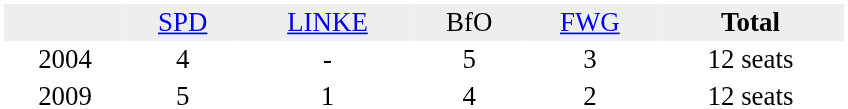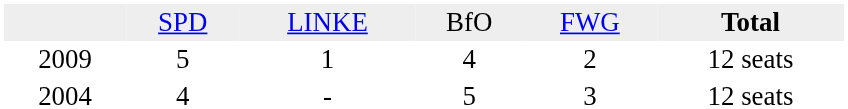 <table border="0" cellpadding="2" cellspacing="0" width="500">
 <tr bgcolor="#eeeeee" align="center">
 <td></td>
 <td><a href='#'>SPD</a></td>
 <td><a href='#'>LINKE</a></td>
 <td>BfO</td>
 <td><a href='#'>FWG</a></td>
 <td><strong>Total</strong></td>
 </tr>
 <tr align="center">
+<td>2009</td>
+<td>5</td>
+<td>1</td>
+<td>4</td>
+<td>2</td>
+<td>12 seats</td>
+</tr>
+<tr align="center">
 <td>2004</td>
 <td>4</td>
 <td>-</td>
 <td>5</td>
 <td>3</td>
 <td>12 seats</td>
 </tr>
-<tr align="center">
-<td>2009</td>
-<td>5</td>
-<td>1</td>
-<td>4</td>
-<td>2</td>
-<td>12 seats</td>
-</tr>
 </table>
